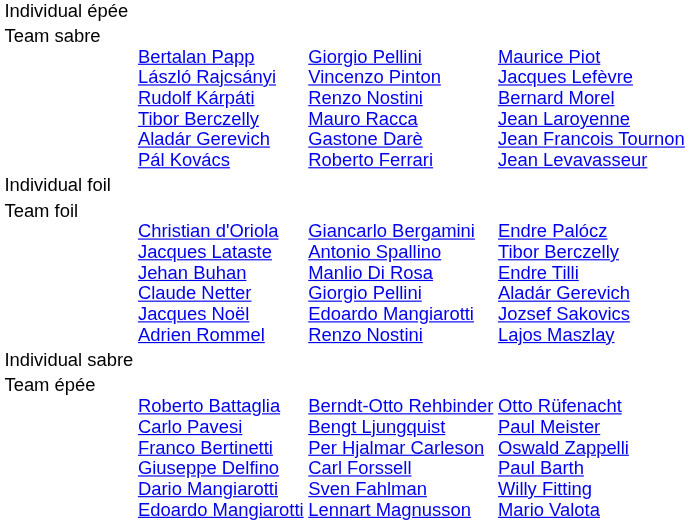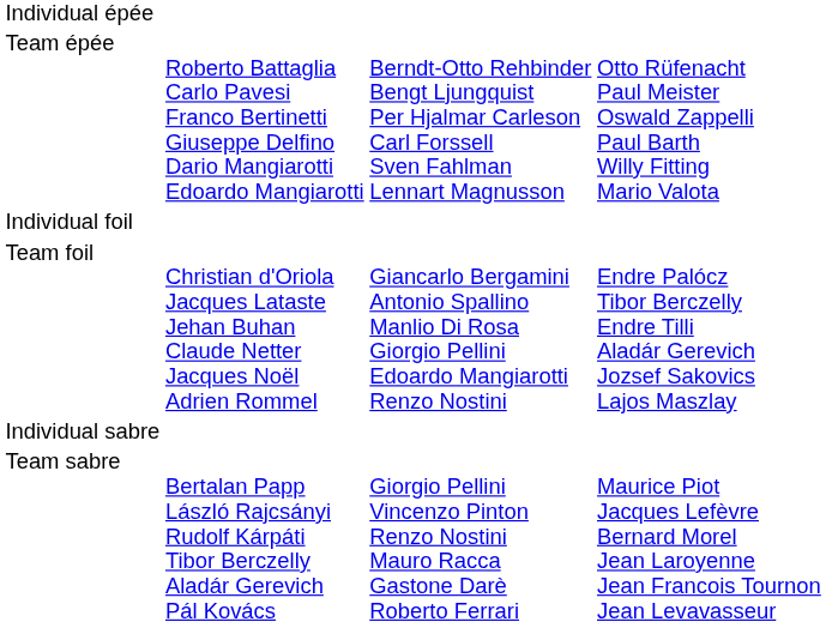 <table>
 <tr>
 <td>Individual épée<br></td>
 <td></td>
 <td></td>
 <td></td>
 </tr>
 <tr valign="top">
-<td>Team sabre<br></td>
-<td><br><a href='#'>Bertalan Papp</a><br><a href='#'>László Rajcsányi</a><br><a href='#'>Rudolf Kárpáti</a><br><a href='#'>Tibor Berczelly</a><br><a href='#'>Aladár Gerevich</a><br><a href='#'>Pál Kovács</a></td>
-<td><br><a href='#'>Giorgio Pellini</a><br><a href='#'>Vincenzo Pinton</a><br><a href='#'>Renzo Nostini</a><br><a href='#'>Mauro Racca</a><br><a href='#'>Gastone Darè</a><br><a href='#'>Roberto Ferrari</a></td>
-<td valign=top><br><a href='#'>Maurice Piot</a><br><a href='#'>Jacques Lefèvre</a><br><a href='#'>Bernard Morel</a><br><a href='#'>Jean Laroyenne</a><br><a href='#'>Jean Francois Tournon</a><br><a href='#'>Jean Levavasseur</a></td>
+<td>Team épée<br></td>
+<td><br><a href='#'>Roberto Battaglia</a><br><a href='#'>Carlo Pavesi</a><br><a href='#'>Franco Bertinetti</a><br><a href='#'>Giuseppe Delfino</a><br><a href='#'>Dario Mangiarotti</a><br><a href='#'>Edoardo Mangiarotti</a></td>
+<td><br><a href='#'>Berndt-Otto Rehbinder</a><br><a href='#'>Bengt Ljungquist</a><br><a href='#'>Per Hjalmar Carleson</a><br><a href='#'>Carl Forssell</a><br><a href='#'>Sven Fahlman</a><br><a href='#'>Lennart Magnusson</a></td>
+<td valign=top><br><a href='#'>Otto Rüfenacht</a><br><a href='#'>Paul Meister</a><br><a href='#'>Oswald Zappelli</a><br><a href='#'>Paul Barth</a><br><a href='#'>Willy Fitting</a><br><a href='#'>Mario Valota</a></td>
 </tr>
 <tr>
 <td>Individual foil<br></td>
 <td></td>
 <td></td>
 <td></td>
 </tr>
 <tr valign="top">
 <td>Team foil<br></td>
 <td><br><a href='#'>Christian d'Oriola</a><br><a href='#'>Jacques Lataste</a><br><a href='#'>Jehan Buhan</a><br><a href='#'>Claude Netter</a><br><a href='#'>Jacques Noël</a><br><a href='#'>Adrien Rommel</a></td>
 <td><br><a href='#'>Giancarlo Bergamini</a><br><a href='#'>Antonio Spallino</a><br><a href='#'>Manlio Di Rosa</a><br><a href='#'>Giorgio Pellini</a><br><a href='#'>Edoardo Mangiarotti</a><br><a href='#'>Renzo Nostini</a></td>
 <td><br><a href='#'>Endre Palócz</a><br><a href='#'>Tibor Berczelly</a><br><a href='#'>Endre Tilli</a><br><a href='#'>Aladár Gerevich</a><br><a href='#'>Jozsef Sakovics</a><br><a href='#'>Lajos Maszlay</a></td>
 </tr>
 <tr>
 <td>Individual sabre<br></td>
 <td></td>
 <td></td>
 <td></td>
 </tr>
 <tr valign="top">
-<td>Team épée<br></td>
-<td><br><a href='#'>Roberto Battaglia</a><br><a href='#'>Carlo Pavesi</a><br><a href='#'>Franco Bertinetti</a><br><a href='#'>Giuseppe Delfino</a><br><a href='#'>Dario Mangiarotti</a><br><a href='#'>Edoardo Mangiarotti</a></td>
-<td><br><a href='#'>Berndt-Otto Rehbinder</a><br><a href='#'>Bengt Ljungquist</a><br><a href='#'>Per Hjalmar Carleson</a><br><a href='#'>Carl Forssell</a><br><a href='#'>Sven Fahlman</a><br><a href='#'>Lennart Magnusson</a></td>
-<td valign=top><br><a href='#'>Otto Rüfenacht</a><br><a href='#'>Paul Meister</a><br><a href='#'>Oswald Zappelli</a><br><a href='#'>Paul Barth</a><br><a href='#'>Willy Fitting</a><br><a href='#'>Mario Valota</a></td>
+<td>Team sabre<br></td>
+<td><br><a href='#'>Bertalan Papp</a><br><a href='#'>László Rajcsányi</a><br><a href='#'>Rudolf Kárpáti</a><br><a href='#'>Tibor Berczelly</a><br><a href='#'>Aladár Gerevich</a><br><a href='#'>Pál Kovács</a></td>
+<td><br><a href='#'>Giorgio Pellini</a><br><a href='#'>Vincenzo Pinton</a><br><a href='#'>Renzo Nostini</a><br><a href='#'>Mauro Racca</a><br><a href='#'>Gastone Darè</a><br><a href='#'>Roberto Ferrari</a></td>
+<td valign=top><br><a href='#'>Maurice Piot</a><br><a href='#'>Jacques Lefèvre</a><br><a href='#'>Bernard Morel</a><br><a href='#'>Jean Laroyenne</a><br><a href='#'>Jean Francois Tournon</a><br><a href='#'>Jean Levavasseur</a></td>
 </tr>
 </table>
